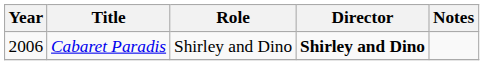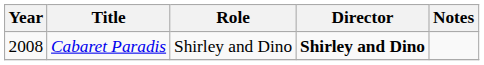 <table class="wikitable sortable">
 <tr>
 <th>Year</th>
 <th>Title</th>
 <th>Role</th>
 <th>Director</th>
 <th class="unsortable">Notes</th>
 </tr>
 <tr>
-<td rowspan=1>2006</td>
+<td rowspan=1>2008</td>
 <td><em><a href='#'>Cabaret Paradis</a></em></td>
 <td>Shirley and Dino</td>
 <td><strong>Shirley and Dino</strong></td>
 <td></td>
 </tr>
 <tr>
 </tr>
 </table>
